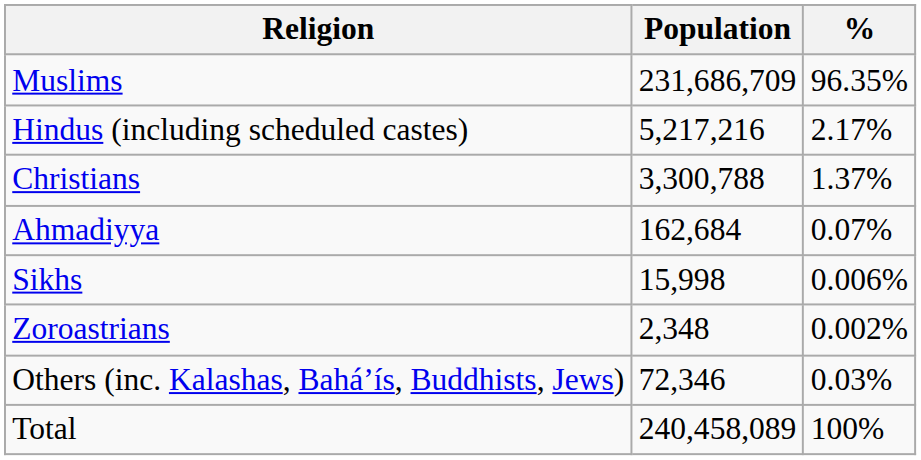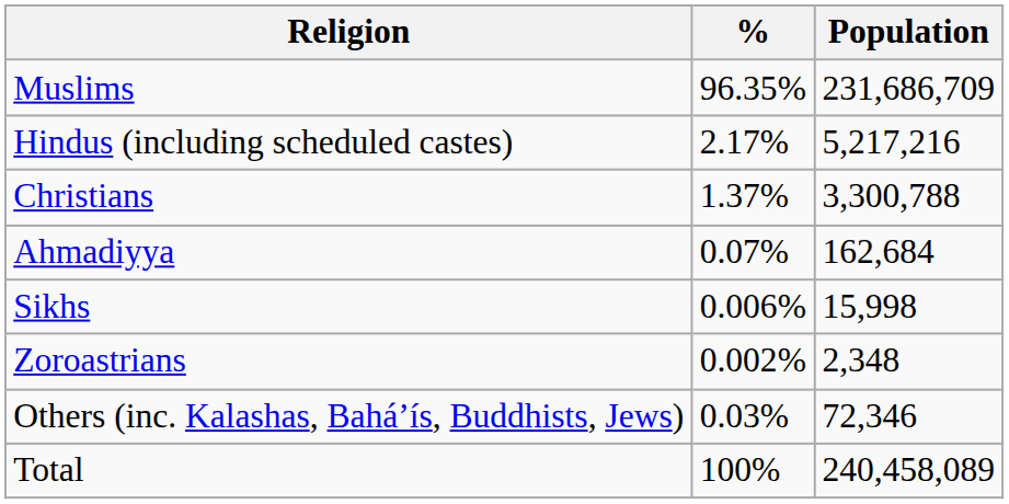 <table class="wikitable">
 <tr>
 <th>Religion</th>
+<th>%</th>
 <th>Population</th>
-<th>%</th>
 </tr>
 <tr>
 <td><a href='#'>Muslims</a></td>
+<td>96.35%</td>
 <td>231,686,709</td>
-<td>96.35%</td>
 </tr>
 <tr>
 <td><a href='#'>Hindus</a> (including scheduled castes)</td>
+<td>2.17%</td>
 <td>5,217,216</td>
-<td>2.17%</td>
 </tr>
 <tr>
 <td><a href='#'>Christians</a></td>
+<td>1.37%</td>
 <td>3,300,788</td>
-<td>1.37%</td>
 </tr>
 <tr>
 <td><a href='#'>Ahmadiyya</a></td>
+<td>0.07%</td>
 <td>162,684</td>
-<td>0.07%</td>
 </tr>
 <tr>
 <td><a href='#'>Sikhs</a></td>
+<td>0.006%</td>
 <td>15,998</td>
-<td>0.006%</td>
 </tr>
 <tr>
 <td><a href='#'>Zoroastrians</a></td>
+<td>0.002%</td>
 <td>2,348</td>
-<td>0.002%</td>
 </tr>
 <tr>
 <td>Others (inc. <a href='#'>Kalashas</a>, <a href='#'>Baháʼís</a>, <a href='#'>Buddhists</a>, <a href='#'>Jews</a>)</td>
+<td>0.03%</td>
 <td>72,346</td>
-<td>0.03%</td>
 </tr>
 <tr>
 <td>Total</td>
+<td>100%</td>
 <td>240,458,089</td>
-<td>100%</td>
 </tr>
 </table>
